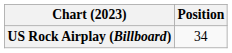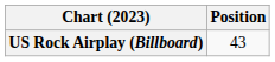 <table class="wikitable plainrowheaders" style="text-align: center">
 <tr>
 <th scope="col">Chart (2023)</th>
 <th scope="col">Position</th>
 </tr>
 <tr>
 <th scope="row">US Rock Airplay (<em>Billboard</em>)</th>
-<td>34</td>
+<td>43</td>
 </tr>
 </table>
